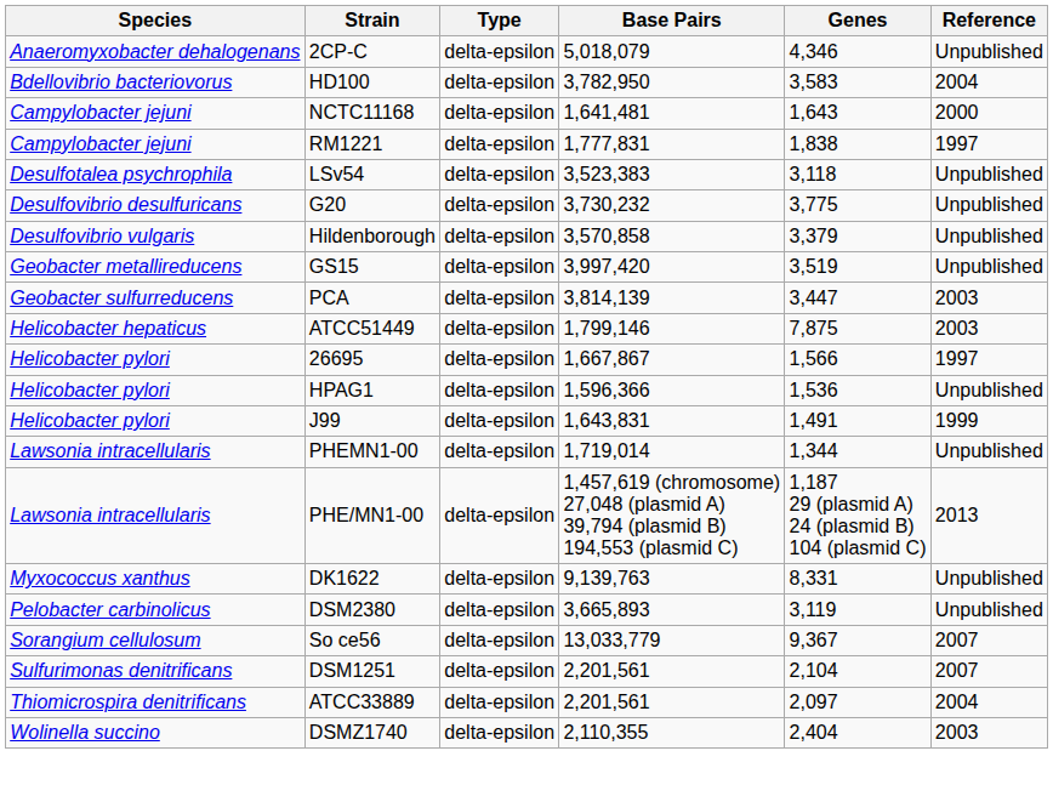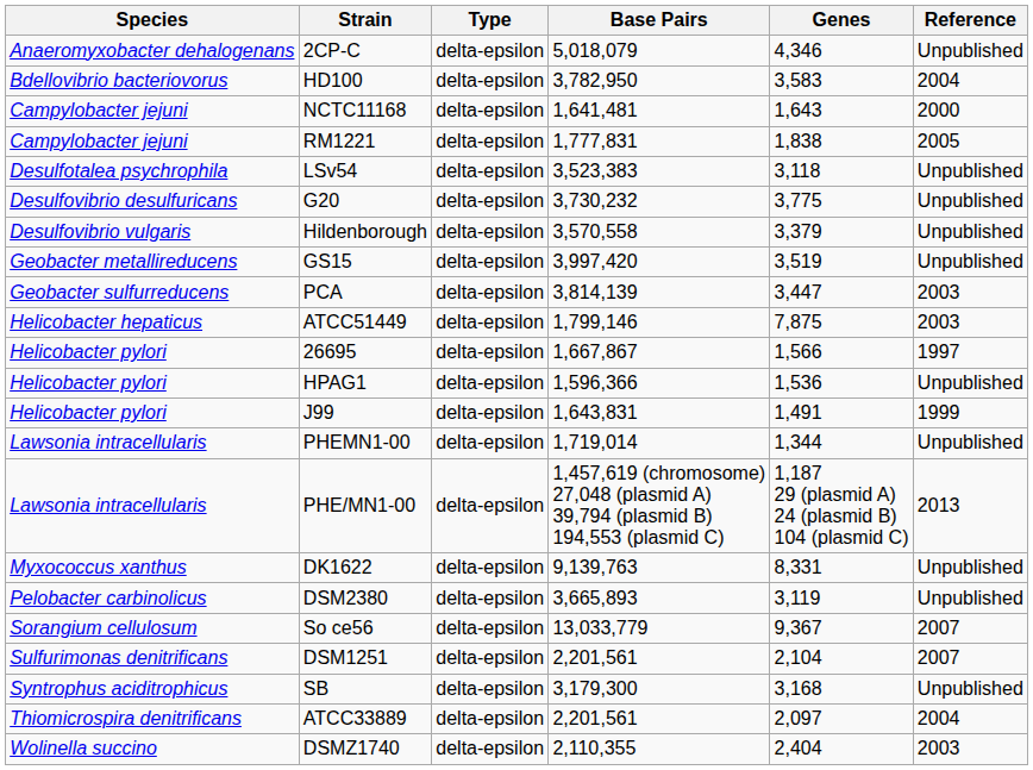 <table class="wikitable sortable">
 <tr>
 <th>Species</th>
 <th>Strain</th>
 <th>Type</th>
 <th>Base Pairs</th>
 <th>Genes</th>
 <th>Reference</th>
 </tr>
 <tr>
 <td><em><a href='#'>Anaeromyxobacter dehalogenans</a></em></td>
 <td>2CP-C</td>
 <td>delta-epsilon</td>
 <td>5,018,079</td>
 <td>4,346</td>
 <td>Unpublished</td>
 </tr>
 <tr>
 <td><em><a href='#'>Bdellovibrio bacteriovorus</a></em></td>
 <td>HD100</td>
 <td>delta-epsilon</td>
 <td>3,782,950</td>
 <td>3,583</td>
 <td>2004</td>
 </tr>
 <tr>
 <td><em><a href='#'>Campylobacter jejuni</a></em></td>
 <td>NCTC11168</td>
 <td>delta-epsilon</td>
 <td>1,641,481</td>
 <td>1,643</td>
 <td>2000</td>
 </tr>
 <tr>
 <td><em><a href='#'>Campylobacter jejuni</a></em></td>
 <td>RM1221</td>
 <td>delta-epsilon</td>
 <td>1,777,831</td>
 <td>1,838</td>
-<td>1997</td>
+<td>2005</td>
 </tr>
 <tr>
 <td><em><a href='#'>Desulfotalea psychrophila</a></em></td>
 <td>LSv54</td>
 <td>delta-epsilon</td>
 <td>3,523,383</td>
 <td>3,118</td>
 <td>Unpublished</td>
 </tr>
 <tr>
 <td><em><a href='#'>Desulfovibrio desulfuricans</a></em></td>
 <td>G20</td>
 <td>delta-epsilon</td>
 <td>3,730,232</td>
 <td>3,775</td>
 <td>Unpublished</td>
 </tr>
 <tr>
 <td><em><a href='#'>Desulfovibrio vulgaris</a></em></td>
 <td>Hildenborough</td>
 <td>delta-epsilon</td>
-<td>3,570,858</td>
+<td>3,570,558</td>
 <td>3,379</td>
 <td>Unpublished</td>
 </tr>
 <tr>
 <td><em><a href='#'>Geobacter metallireducens</a></em></td>
 <td>GS15</td>
 <td>delta-epsilon</td>
 <td>3,997,420</td>
 <td>3,519</td>
 <td>Unpublished</td>
 </tr>
 <tr>
 <td><em><a href='#'>Geobacter sulfurreducens</a></em></td>
 <td>PCA</td>
 <td>delta-epsilon</td>
 <td>3,814,139</td>
 <td>3,447</td>
 <td>2003</td>
 </tr>
 <tr>
 <td><em><a href='#'>Helicobacter hepaticus</a></em></td>
 <td>ATCC51449</td>
 <td>delta-epsilon</td>
 <td>1,799,146</td>
 <td>7,875</td>
 <td>2003</td>
 </tr>
 <tr>
 <td><em><a href='#'>Helicobacter pylori</a></em></td>
 <td>26695</td>
 <td>delta-epsilon</td>
 <td>1,667,867</td>
 <td>1,566</td>
 <td>1997</td>
 </tr>
 <tr>
 <td><em><a href='#'>Helicobacter pylori</a></em></td>
 <td>HPAG1</td>
 <td>delta-epsilon</td>
 <td>1,596,366</td>
 <td>1,536</td>
 <td>Unpublished</td>
 </tr>
 <tr>
 <td><em><a href='#'>Helicobacter pylori</a></em></td>
 <td>J99</td>
 <td>delta-epsilon</td>
 <td>1,643,831</td>
 <td>1,491</td>
 <td>1999</td>
 </tr>
 <tr>
 <td><em><a href='#'>Lawsonia intracellularis</a></em></td>
 <td>PHEMN1-00</td>
 <td>delta-epsilon</td>
 <td>1,719,014</td>
 <td>1,344</td>
 <td>Unpublished</td>
 </tr>
 <tr>
 <td><em><a href='#'>Lawsonia intracellularis</a></em></td>
 <td>PHE/MN1-00</td>
 <td>delta-epsilon</td>
 <td>1,457,619 (chromosome)<br>27,048 (plasmid A)<br>39,794 (plasmid B)<br>194,553 (plasmid C)</td>
 <td>1,187<br>29 (plasmid A)<br>24 (plasmid B)<br>104 (plasmid C)</td>
 <td>2013</td>
 </tr>
 <tr>
 <td><em><a href='#'>Myxococcus xanthus</a></em></td>
 <td>DK1622</td>
 <td>delta-epsilon</td>
 <td>9,139,763</td>
 <td>8,331</td>
 <td>Unpublished</td>
 </tr>
 <tr>
 <td><em><a href='#'>Pelobacter carbinolicus</a></em></td>
 <td>DSM2380</td>
 <td>delta-epsilon</td>
 <td>3,665,893</td>
 <td>3,119</td>
 <td>Unpublished</td>
 </tr>
 <tr>
 <td><em><a href='#'>Sorangium cellulosum</a></em></td>
 <td>So ce56</td>
 <td>delta-epsilon</td>
 <td>13,033,779</td>
 <td>9,367</td>
 <td>2007</td>
 </tr>
 <tr>
 <td><em><a href='#'>Sulfurimonas denitrificans</a></em></td>
 <td>DSM1251</td>
 <td>delta-epsilon</td>
 <td>2,201,561</td>
 <td>2,104</td>
 <td>2007</td>
 </tr>
 <tr>
+<td><em><a href='#'>Syntrophus aciditrophicus</a></em></td>
+<td>SB</td>
+<td>delta-epsilon</td>
+<td>3,179,300</td>
+<td>3,168</td>
+<td>Unpublished</td>
+</tr>
+<tr>
 <td><em><a href='#'>Thiomicrospira denitrificans</a></em></td>
 <td>ATCC33889</td>
 <td>delta-epsilon</td>
 <td>2,201,561</td>
 <td>2,097</td>
 <td>2004</td>
 </tr>
 <tr>
 <td><em><a href='#'>Wolinella succino</a></em></td>
 <td>DSMZ1740</td>
 <td>delta-epsilon</td>
 <td>2,110,355</td>
 <td>2,404</td>
 <td>2003</td>
 </tr>
 <tr>
 </tr>
 </table>
